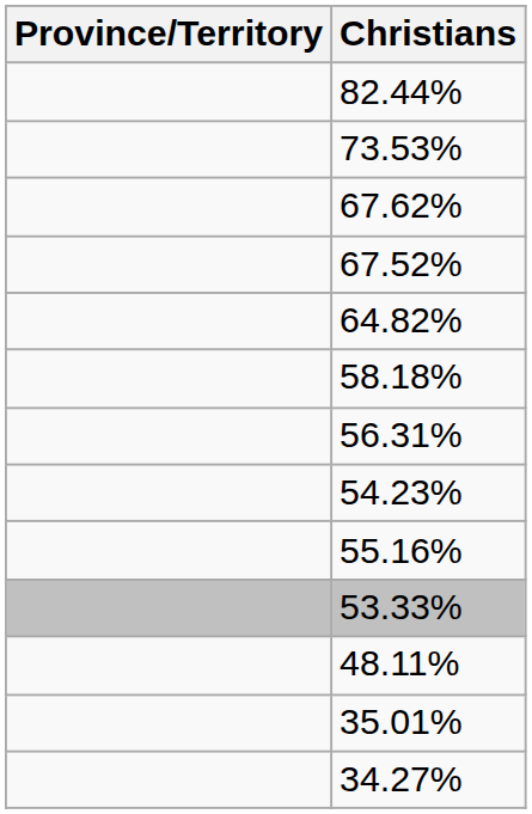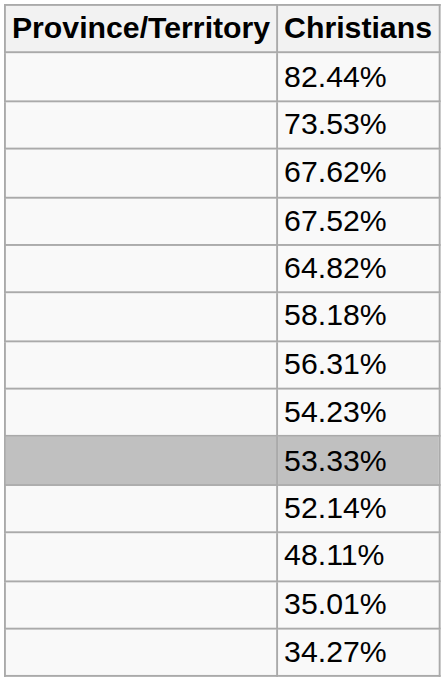 <table class="wikitable sortable">
 <tr>
 <th>Province/Territory<br></th>
 <th>Christians</th>
 </tr>
 <tr>
 <td></td>
 <td>82.44%</td>
 </tr>
 <tr>
 <td></td>
 <td>73.53%</td>
 </tr>
 <tr>
 <td></td>
 <td>67.62%</td>
 </tr>
 <tr>
 <td></td>
 <td>67.52%</td>
 </tr>
 <tr>
 <td></td>
 <td>64.82%</td>
 </tr>
 <tr>
 <td></td>
 <td>58.18%</td>
 </tr>
 <tr>
 <td></td>
 <td>56.31%</td>
 </tr>
 <tr>
 <td></td>
 <td>54.23%</td>
 </tr>
 <tr>
-<td></td>
-<td>55.16%</td>
+<td style="background:silver"></td>
+<td style="background:silver">53.33%</td>
 </tr>
 <tr>
-<td style="background:silver"></td>
-<td style="background:silver">53.33%</td>
+<td></td>
+<td>52.14%</td>
 </tr>
 <tr>
 <td></td>
 <td>48.11%</td>
 </tr>
 <tr>
 <td></td>
 <td>35.01%</td>
 </tr>
 <tr>
 <td></td>
 <td>34.27%</td>
 </tr>
 </table>
